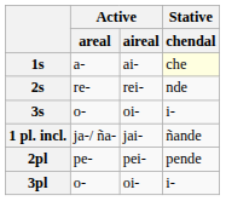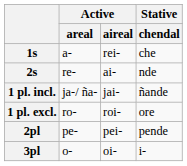 <table class="wikitable">
 <tr>
 <th rowspan="2"></th>
 <th colspan="2">Active</th>
 <th>Stative</th>
 </tr>
 <tr>
 <th>areal</th>
 <th>aireal</th>
 <th>chendal</th>
 </tr>
 <tr>
 <th>1s</th>
 <td>a-</td>
-<td>ai-</td>
-<td style="background: lightyellow;">che</td>
+<td>rei-</td>
+<td>che</td>
 </tr>
 <tr>
 <th>2s</th>
 <td>re-</td>
-<td>rei-</td>
+<td>ai-</td>
 <td>nde</td>
-</tr>
-<tr>
-<th>3s</th>
-<td>o-</td>
-<td>oi-</td>
-<td>i-</td>
 </tr>
 <tr>
 <th>1 pl. incl.</th>
 <td>ja-/ ña-</td>
 <td>jai-</td>
 <td>ñande</td>
+</tr>
+<tr>
+<th>1 pl. excl.</th>
+<td>ro-</td>
+<td>roi-</td>
+<td>ore</td>
 </tr>
 <tr>
 <th>2pl</th>
 <td>pe-</td>
 <td>pei-</td>
 <td>pende</td>
 </tr>
 <tr>
 <th>3pl</th>
 <td>o-</td>
 <td>oi-</td>
 <td>i-</td>
 </tr>
 </table>
